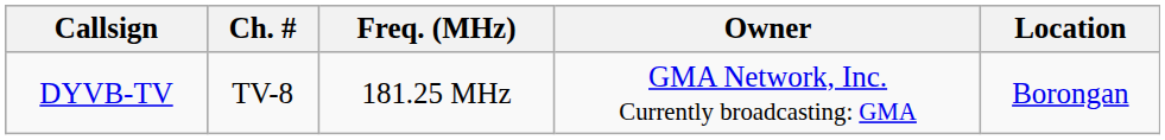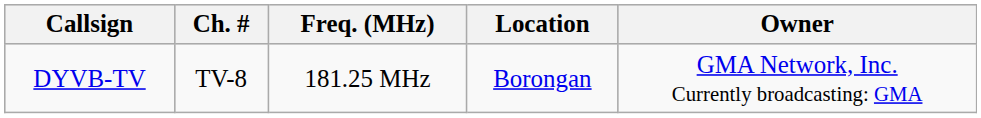 <table class="wikitable" style="width:100%; text-align:center;">
 <tr>
 <th>Callsign</th>
 <th>Ch. #</th>
 <th>Freq. (MHz)</th>
+<th>Location</th>
 <th>Owner</th>
-<th>Location</th>
 </tr>
 <tr>
 <td><a href='#'>DYVB-TV</a></td>
 <td>TV-8</td>
 <td>181.25 MHz</td>
+<td><a href='#'>Borongan</a></td>
 <td><a href='#'>GMA Network, Inc.</a><br><small>Currently broadcasting: <a href='#'>GMA</a></small></td>
-<td><a href='#'>Borongan</a></td>
 </tr>
 </table>
